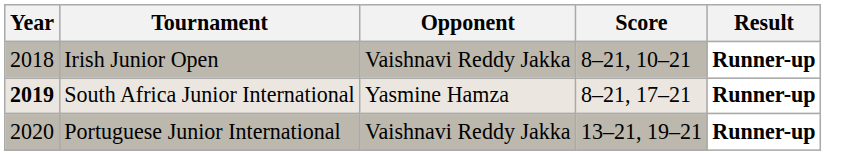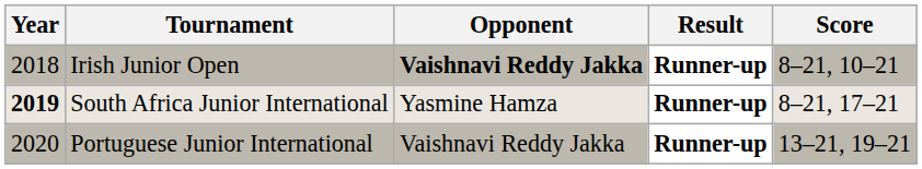 <table class="sortable wikitable" style="font-size: 90%;">
 <tr>
 <th>Year</th>
 <th>Tournament</th>
 <th>Opponent</th>
+<th>Result</th>
 <th>Score</th>
-<th>Result</th>
 </tr>
 <tr style="background:#BDB8AD">
 <td align="center">2018</td>
 <td align="left">Irish Junior Open</td>
-<td align="left"> Vaishnavi Reddy Jakka</td>
+<td align="left"><strong> Vaishnavi Reddy Jakka</strong></td>
+<td style="text-align:left; background:white"> <strong>Runner-up</strong></td>
 <td align="left">8–21, 10–21</td>
-<td style="text-align:left; background:white"> <strong>Runner-up</strong></td>
 </tr>
 <tr style="background:#EBE7E0">
 <td align="center"><strong>2019</strong></td>
 <td align="left">South Africa Junior International</td>
 <td align="left"> Yasmine Hamza</td>
+<td style="text-align:left; background:white"> <strong>Runner-up</strong></td>
 <td align="left">8–21, 17–21</td>
-<td style="text-align:left; background:white"> <strong>Runner-up</strong></td>
 </tr>
 <tr style="background:#BDB8AD">
 <td align="center">2020</td>
 <td align="left">Portuguese Junior International</td>
 <td align="left"> Vaishnavi Reddy Jakka</td>
+<td style="text-align:left; background:white"> <strong>Runner-up</strong></td>
 <td align="left">13–21, 19–21</td>
-<td style="text-align:left; background:white"> <strong>Runner-up</strong></td>
 </tr>
 </table>
